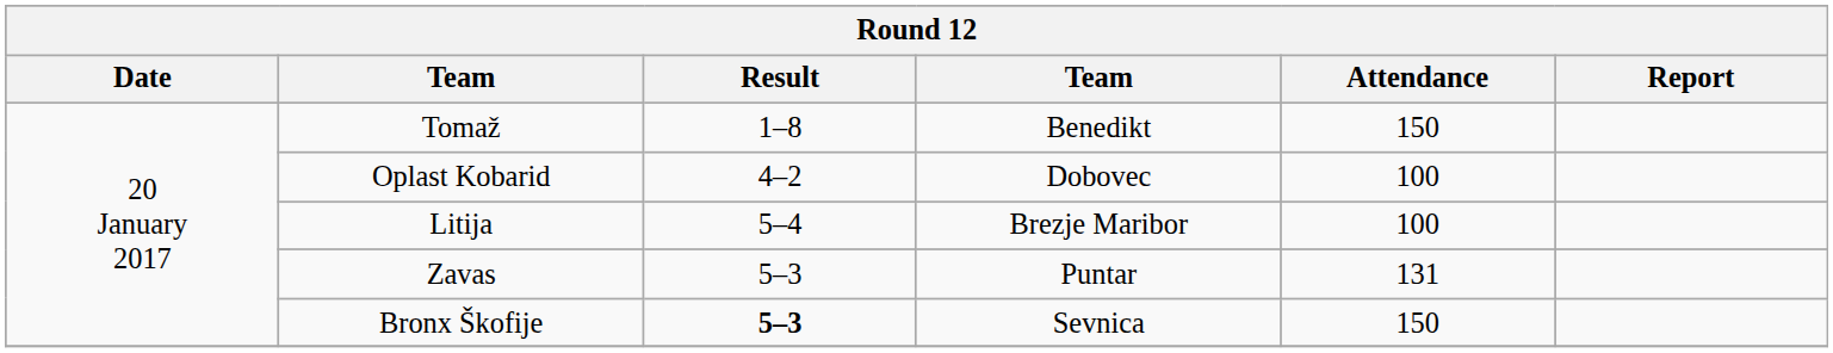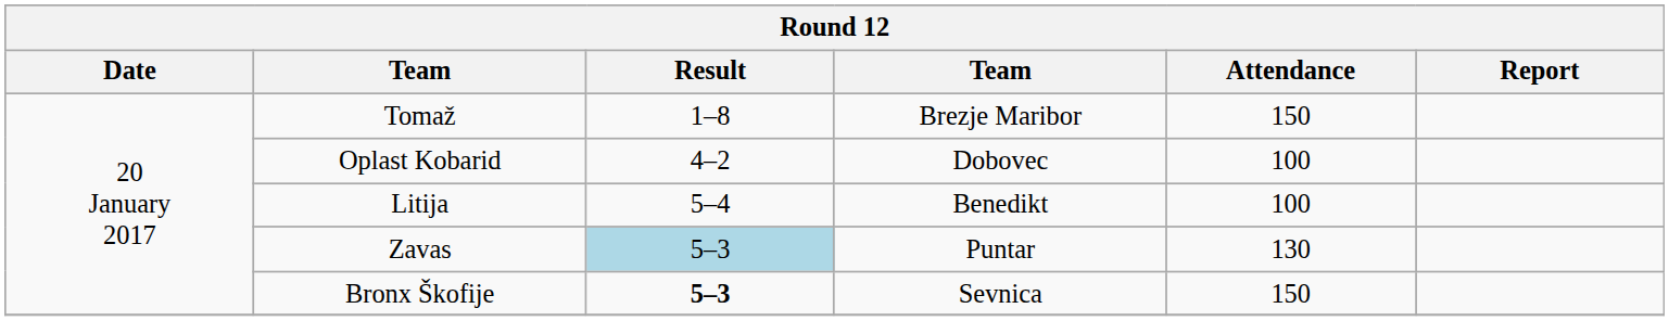 <table class="wikitable collapsible collapsed" style="font-size:88%; text-align:center; width:100%">
 <tr>
 <th colspan=6 bgcolor=#FFFFFF>Round 12</th>
 </tr>
 <tr>
 <th width=15% bgcolor=#89CFF0>Date</th>
 <th width=20% bgcolor=#89CFF0>Team</th>
 <th width=15% bgcolor=#89CFF0>Result</th>
 <th width=20% bgcolor=#89CFF0>Team</th>
 <th width=15% bgcolor=#89CFF0>Attendance</th>
 <th width=15% bgcolor=#89CFF0>Report</th>
 </tr>
 <tr>
 <td rowspan=5>20 <br> January <br> 2017</td>
 <td>Tomaž</td>
 <td>1–8</td>
-<td>Benedikt</td>
+<td>Brezje Maribor</td>
 <td>150</td>
 <td></td>
 </tr>
 <tr align=center>
 <td>Oplast Kobarid</td>
 <td>4–2</td>
 <td>Dobovec</td>
 <td>100</td>
 <td></td>
 </tr>
 <tr align=center>
 <td>Litija</td>
 <td>5–4</td>
-<td>Brezje Maribor</td>
+<td>Benedikt</td>
 <td>100</td>
 <td></td>
 </tr>
 <tr align=center>
 <td>Zavas</td>
-<td>5–3</td>
+<td style="background: lightblue;">5–3</td>
 <td>Puntar</td>
-<td>131</td>
+<td>130</td>
 <td></td>
 </tr>
 <tr align=center>
 <td>Bronx Škofije</td>
 <td><strong>5–3</strong></td>
 <td>Sevnica</td>
 <td>150</td>
 <td></td>
 </tr>
 <tr>
 </tr>
 </table>
